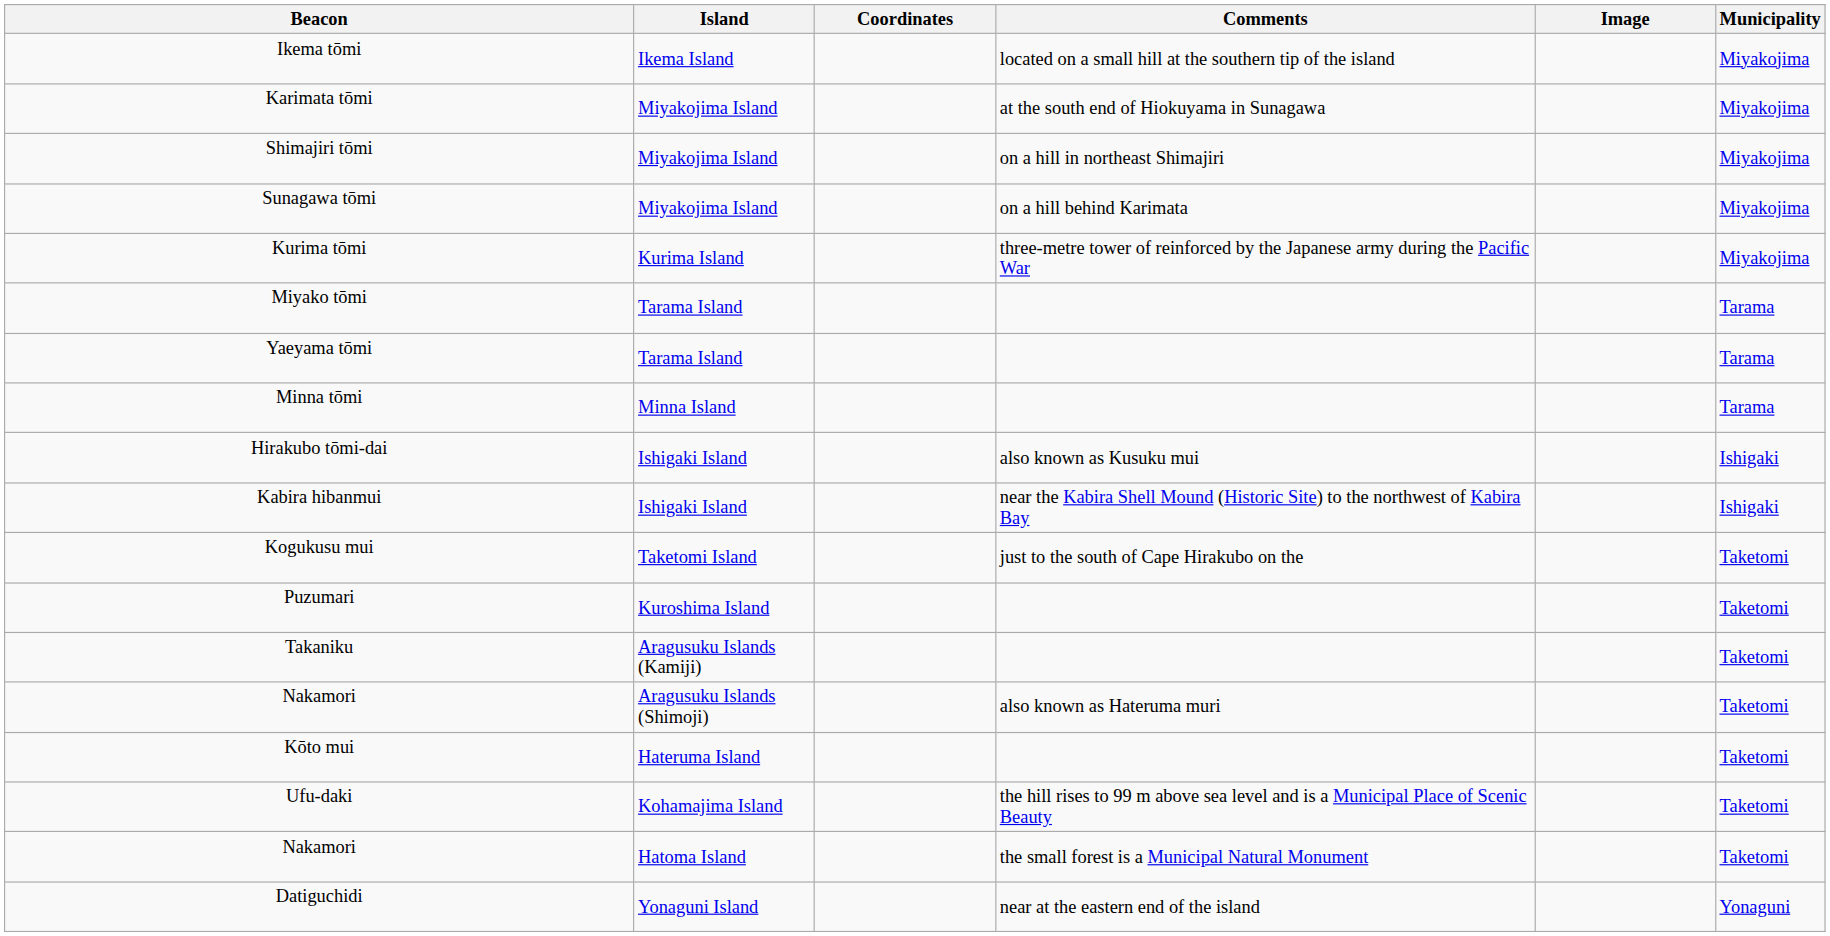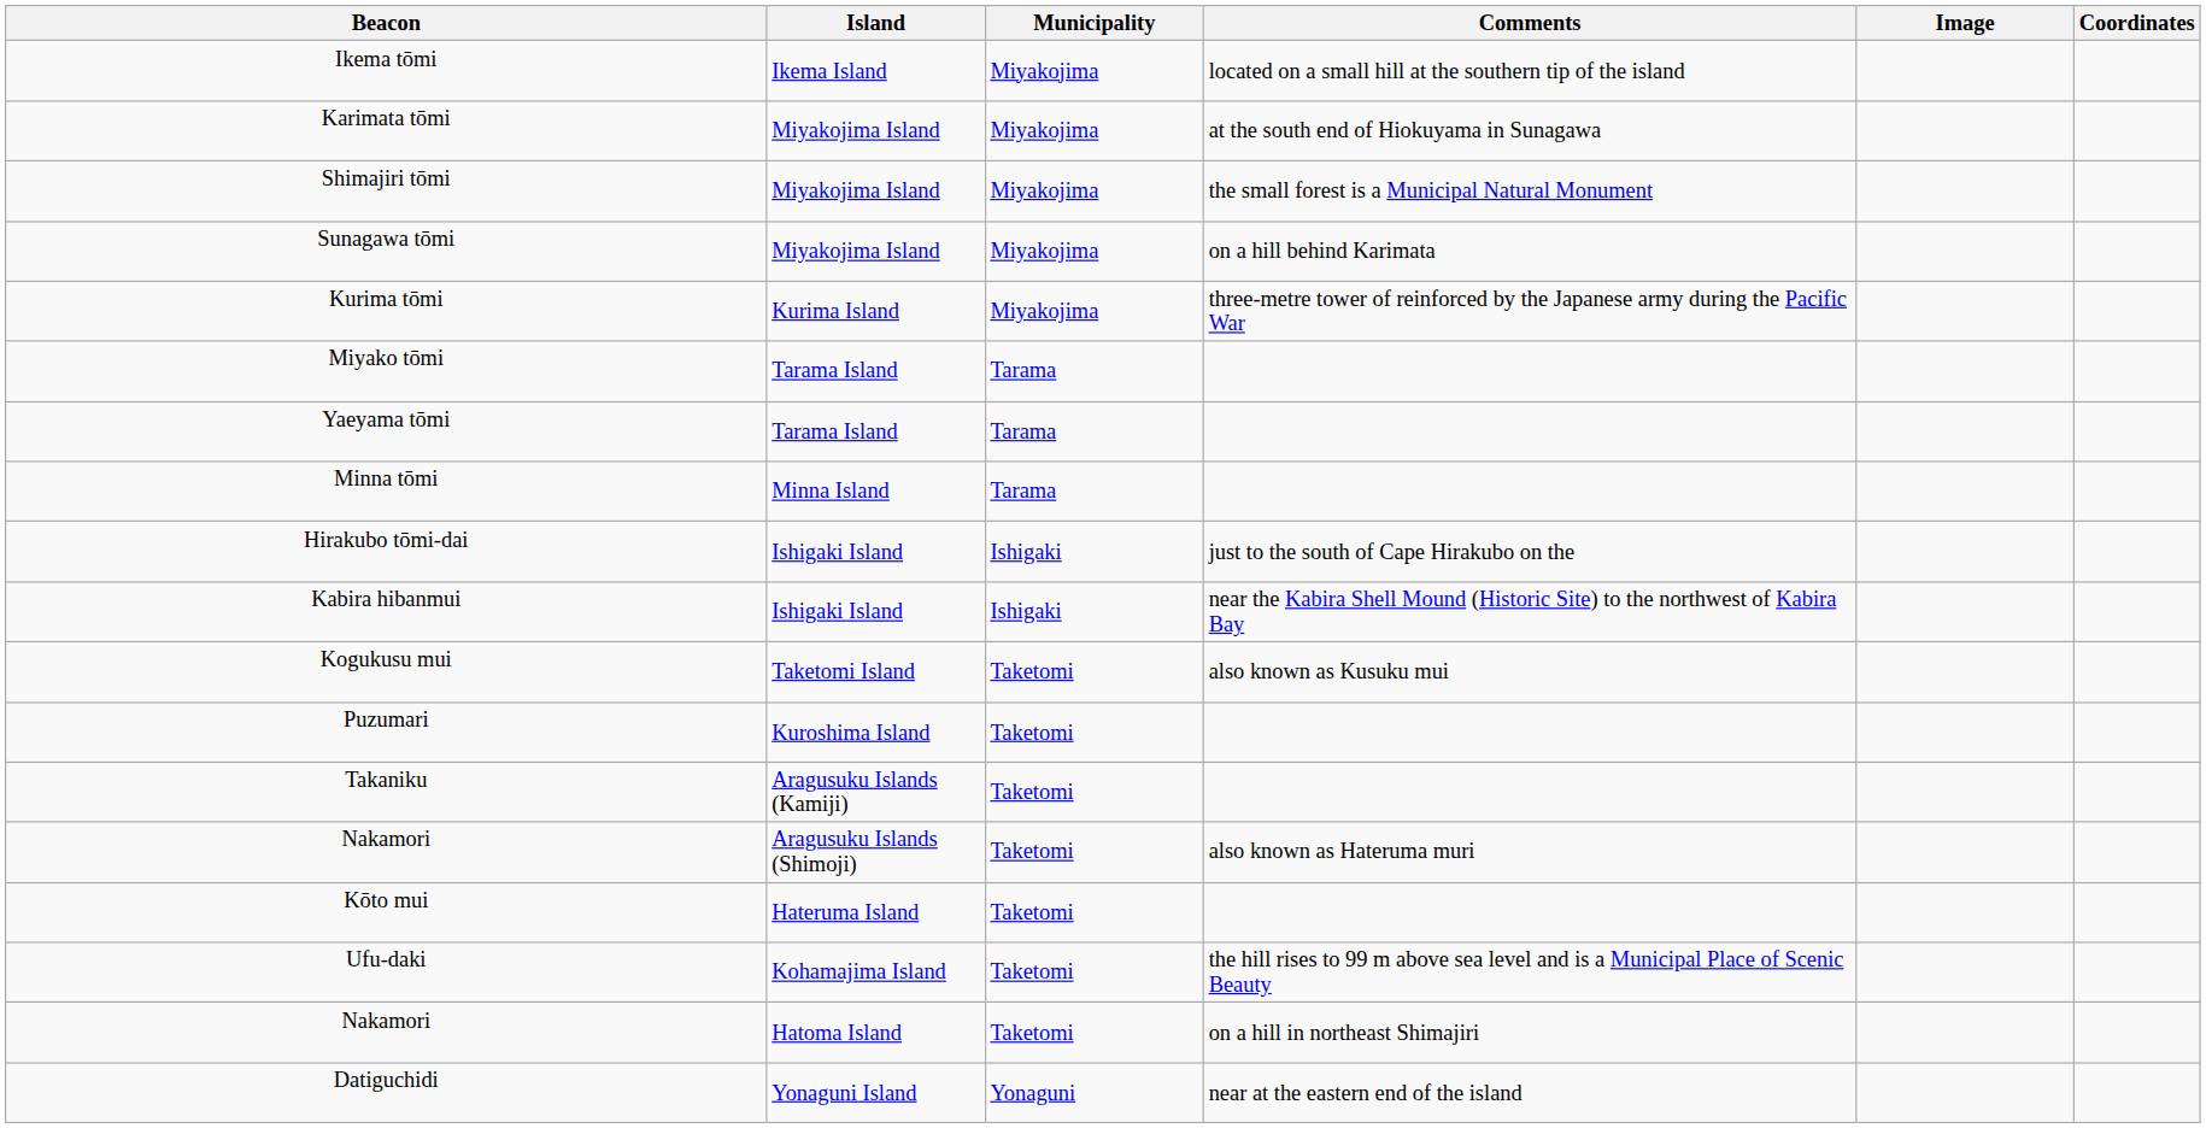 <table class="wikitable sortable"  style="width:100%;">
 <tr>
 <th width="35%" align="left">Beacon</th>
 <th width="10%" align="left">Island</th>
-<th width="10%" align="left" class="unsortable">Coordinates</th>
+<th width="10%" align="left">Municipality</th>
 <th width="30%" align="left">Comments</th>
 <th width="10%" align="left" class="unsortable">Image</th>
-<th width="10%" align="left">Municipality</th>
+<th width="10%" align="left" class="unsortable">Coordinates</th>
 </tr>
 <tr>
 <td align="center">Ikema tōmi<br><br></td>
 <td><a href='#'>Ikema Island</a></td>
-<td></td>
+<td><a href='#'>Miyakojima</a></td>
 <td>located on a small hill at the southern tip of the island</td>
 <td></td>
-<td><a href='#'>Miyakojima</a></td>
+<td></td>
 </tr>
 <tr>
 <td align="center">Karimata tōmi<br><br></td>
 <td><a href='#'>Miyakojima Island</a></td>
-<td><br></td>
+<td><a href='#'>Miyakojima</a></td>
 <td>at the south end of Hiokuyama in Sunagawa</td>
 <td></td>
-<td><a href='#'>Miyakojima</a></td>
+<td><br></td>
 </tr>
 <tr>
 <td align="center">Shimajiri tōmi<br><br></td>
 <td><a href='#'>Miyakojima Island</a></td>
+<td><a href='#'>Miyakojima</a></td>
+<td>the small forest is a <a href='#'>Municipal Natural Monument</a></td>
 <td></td>
-<td>on a hill in northeast Shimajiri</td>
 <td></td>
-<td><a href='#'>Miyakojima</a></td>
 </tr>
 <tr>
 <td align="center">Sunagawa tōmi<br><br></td>
 <td><a href='#'>Miyakojima Island</a></td>
-<td></td>
+<td><a href='#'>Miyakojima</a></td>
 <td>on a hill behind Karimata</td>
 <td></td>
-<td><a href='#'>Miyakojima</a></td>
+<td></td>
 </tr>
 <tr>
 <td align="center">Kurima tōmi<br><br></td>
 <td><a href='#'>Kurima Island</a></td>
-<td></td>
+<td><a href='#'>Miyakojima</a></td>
 <td>three-metre tower of  reinforced by the Japanese army during the <a href='#'>Pacific War</a></td>
 <td></td>
-<td><a href='#'>Miyakojima</a></td>
+<td></td>
 </tr>
 <tr>
 <td align="center">Miyako tōmi<br><br></td>
 <td><a href='#'>Tarama Island</a></td>
+<td><a href='#'>Tarama</a></td>
 <td></td>
 <td></td>
 <td></td>
-<td><a href='#'>Tarama</a></td>
 </tr>
 <tr>
 <td align="center">Yaeyama tōmi<br><br></td>
 <td><a href='#'>Tarama Island</a></td>
+<td><a href='#'>Tarama</a></td>
 <td></td>
 <td></td>
 <td></td>
-<td><a href='#'>Tarama</a></td>
 </tr>
 <tr>
 <td align="center">Minna tōmi<br><br></td>
 <td><a href='#'>Minna Island</a></td>
+<td><a href='#'>Tarama</a></td>
 <td></td>
 <td></td>
 <td></td>
-<td><a href='#'>Tarama</a></td>
 </tr>
 <tr>
 <td align="center">Hirakubo tōmi-dai<br><br></td>
 <td><a href='#'>Ishigaki Island</a></td>
+<td><a href='#'>Ishigaki</a></td>
+<td>just to the south of Cape Hirakubo on the </td>
 <td></td>
-<td>also known as Kusuku mui</td>
 <td></td>
-<td><a href='#'>Ishigaki</a></td>
 </tr>
 <tr>
 <td align="center">Kabira hibanmui<br><br></td>
 <td><a href='#'>Ishigaki Island</a></td>
-<td></td>
+<td><a href='#'>Ishigaki</a></td>
 <td>near the <a href='#'>Kabira Shell Mound</a> (<a href='#'>Historic Site</a>) to the northwest of <a href='#'>Kabira Bay</a></td>
 <td></td>
-<td><a href='#'>Ishigaki</a></td>
+<td></td>
 </tr>
 <tr>
 <td align="center">Kogukusu mui<br><br></td>
 <td><a href='#'>Taketomi Island</a></td>
+<td><a href='#'>Taketomi</a></td>
+<td>also known as Kusuku mui</td>
 <td></td>
-<td>just to the south of Cape Hirakubo on the </td>
 <td></td>
-<td><a href='#'>Taketomi</a></td>
 </tr>
 <tr>
 <td align="center">Puzumari<br><br></td>
 <td><a href='#'>Kuroshima Island</a></td>
+<td><a href='#'>Taketomi</a></td>
 <td></td>
 <td></td>
 <td></td>
-<td><a href='#'>Taketomi</a></td>
 </tr>
 <tr>
 <td align="center">Takaniku<br><br></td>
 <td><a href='#'>Aragusuku Islands</a> (Kamiji)</td>
+<td><a href='#'>Taketomi</a></td>
 <td></td>
 <td></td>
 <td></td>
-<td><a href='#'>Taketomi</a></td>
 </tr>
 <tr>
 <td align="center">Nakamori<br><br></td>
 <td><a href='#'>Aragusuku Islands</a> (Shimoji)</td>
-<td></td>
+<td><a href='#'>Taketomi</a></td>
 <td>also known as Hateruma muri</td>
 <td></td>
-<td><a href='#'>Taketomi</a></td>
+<td></td>
 </tr>
 <tr>
 <td align="center">Kōto mui<br><br></td>
 <td><a href='#'>Hateruma Island</a></td>
+<td><a href='#'>Taketomi</a></td>
 <td></td>
 <td></td>
 <td></td>
-<td><a href='#'>Taketomi</a></td>
 </tr>
 <tr>
 <td align="center">Ufu-daki<br><br></td>
 <td><a href='#'>Kohamajima Island</a></td>
-<td></td>
+<td><a href='#'>Taketomi</a></td>
 <td>the hill rises to 99 m above sea level and is a <a href='#'>Municipal Place of Scenic Beauty</a></td>
 <td></td>
-<td><a href='#'>Taketomi</a></td>
+<td></td>
 </tr>
 <tr>
 <td align="center">Nakamori<br><br></td>
 <td><a href='#'>Hatoma Island</a></td>
+<td><a href='#'>Taketomi</a></td>
+<td>on a hill in northeast Shimajiri</td>
 <td></td>
-<td>the small forest is a <a href='#'>Municipal Natural Monument</a></td>
 <td></td>
-<td><a href='#'>Taketomi</a></td>
 </tr>
 <tr>
 <td align="center">Datiguchidi<br><br></td>
 <td><a href='#'>Yonaguni Island</a></td>
-<td></td>
+<td><a href='#'>Yonaguni</a></td>
 <td>near  at the eastern end of the island</td>
 <td></td>
-<td><a href='#'>Yonaguni</a></td>
+<td></td>
 </tr>
 </table>
